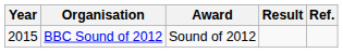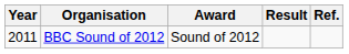 <table class="wikitable sortable" style="text-align:center;">
 <tr>
 <th>Year</th>
 <th>Organisation</th>
 <th>Award</th>
 <th>Result</th>
 <th>Ref.</th>
 </tr>
 <tr>
-<td>2015</td>
+<td>2011</td>
 <td><a href='#'>BBC Sound of 2012</a></td>
 <td>Sound of 2012</td>
 <td></td>
 <td></td>
 </tr>
 </table>
